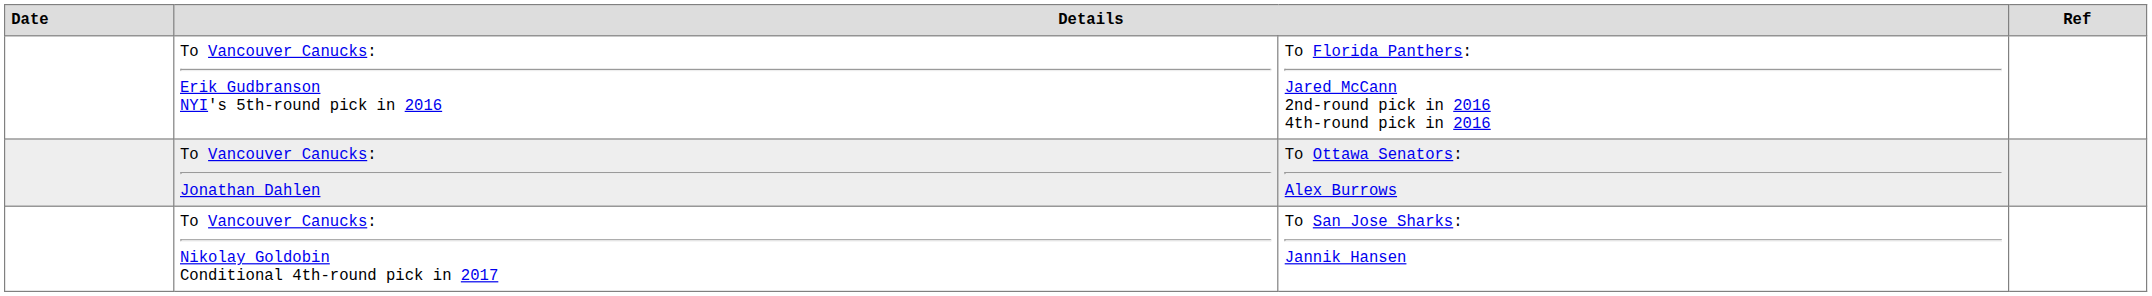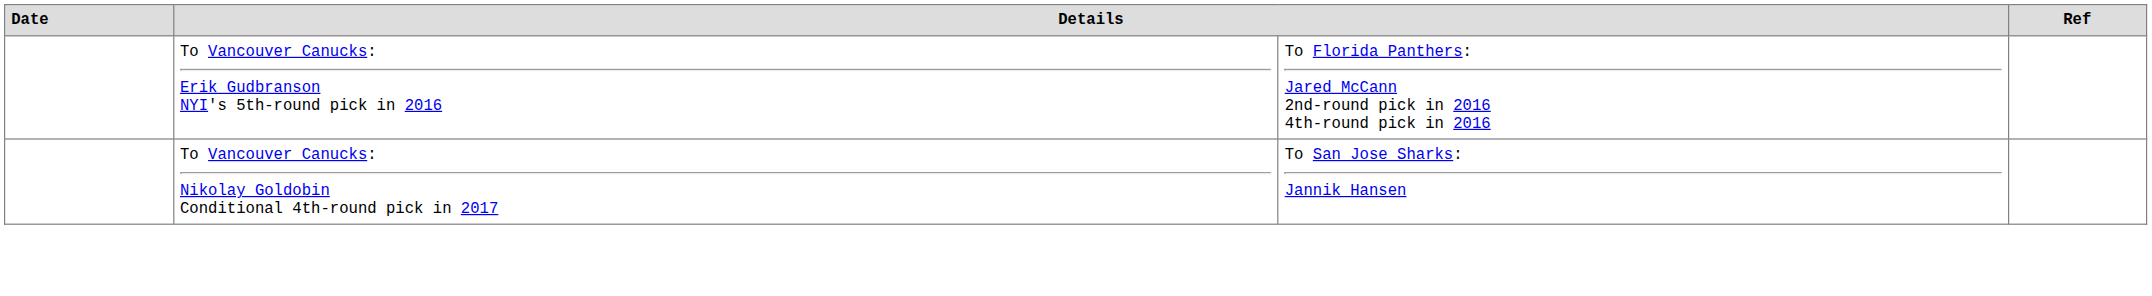 <table border="1"  cellpadding="5" style="border-collapse:collapse; width:90%;">
 <tr style="background:#ddd;">
 <th style="text-align:left;">Date</th>
 <th colspan="2">Details</th>
 <th>Ref</th>
 </tr>
 <tr style="background:#fff;">
 <td></td>
 <td valign="top">To <a href='#'>Vancouver Canucks</a>:<hr><a href='#'>Erik Gudbranson</a><br><a href='#'>NYI</a>'s 5th-round pick in <a href='#'>2016</a></td>
 <td valign="top">To <a href='#'>Florida Panthers</a>:<hr><a href='#'>Jared McCann</a><br>2nd-round pick in <a href='#'>2016</a><br>4th-round pick in <a href='#'>2016</a></td>
 <td></td>
 </tr>
-<tr style="background:#eee;">
-<td></td>
-<td valign="top">To <a href='#'>Vancouver Canucks</a>:<hr><a href='#'>Jonathan Dahlen</a></td>
-<td valign="top">To <a href='#'>Ottawa Senators</a>:<hr><a href='#'>Alex Burrows</a></td>
-<td></td>
-</tr>
 <tr style="background:#fff;">
 <td></td>
 <td valign="top">To <a href='#'>Vancouver Canucks</a>:<hr><a href='#'>Nikolay Goldobin</a><br>Conditional 4th-round pick in <a href='#'>2017</a></td>
 <td valign="top">To <a href='#'>San Jose Sharks</a>:<hr><a href='#'>Jannik Hansen</a></td>
 <td></td>
 </tr>
 </table>
